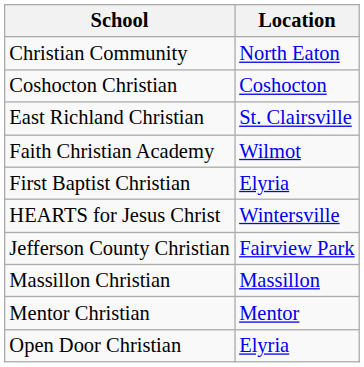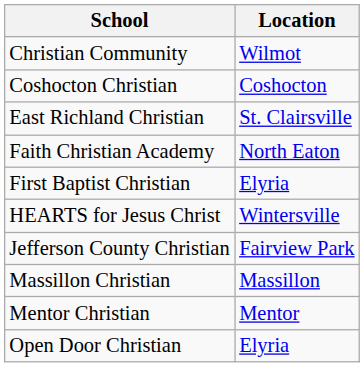 <table class="wikitable">
 <tr>
 <th>School</th>
 <th>Location</th>
 </tr>
 <tr>
 <td>Christian Community</td>
-<td><a href='#'>North Eaton</a></td>
+<td><a href='#'>Wilmot</a></td>
 </tr>
 <tr>
 <td>Coshocton Christian</td>
 <td><a href='#'>Coshocton</a></td>
 </tr>
 <tr>
 <td>East Richland Christian</td>
 <td><a href='#'>St. Clairsville</a></td>
 </tr>
 <tr>
 <td>Faith Christian Academy</td>
-<td><a href='#'>Wilmot</a></td>
+<td><a href='#'>North Eaton</a></td>
 </tr>
 <tr>
 <td>First Baptist Christian</td>
 <td><a href='#'>Elyria</a></td>
 </tr>
 <tr>
 <td>HEARTS for Jesus Christ</td>
 <td><a href='#'>Wintersville</a></td>
 </tr>
 <tr>
 <td>Jefferson County Christian</td>
 <td><a href='#'>Fairview Park</a></td>
 </tr>
 <tr>
 <td>Massillon Christian</td>
 <td><a href='#'>Massillon</a></td>
 </tr>
 <tr>
 <td>Mentor Christian</td>
 <td><a href='#'>Mentor</a></td>
 </tr>
 <tr>
 <td>Open Door Christian</td>
 <td><a href='#'>Elyria</a></td>
 </tr>
 </table>
